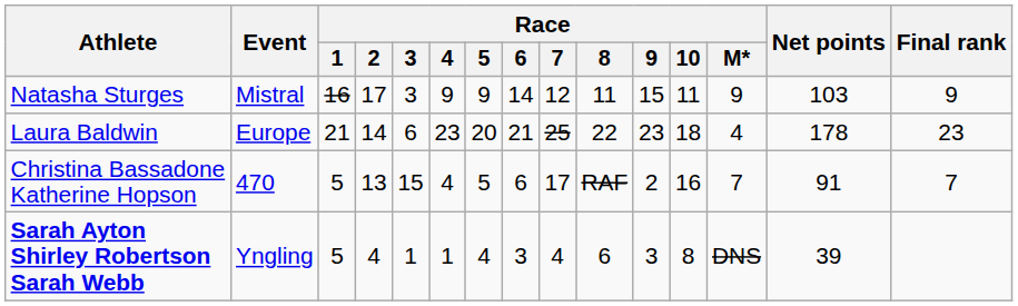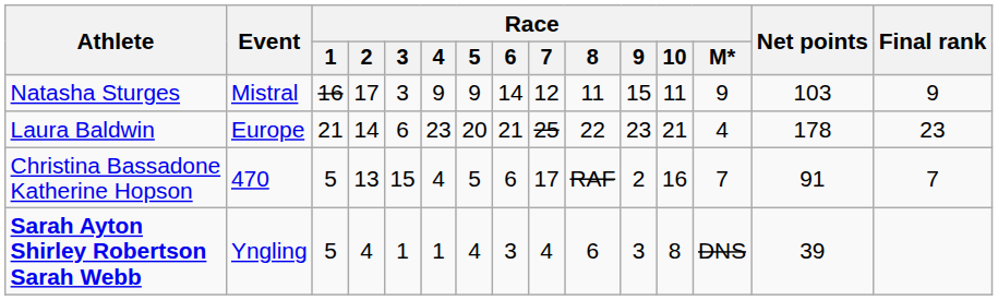 <table class="wikitable" style="font-size:90%">
 <tr>
 <th rowspan=2>Athlete</th>
 <th rowspan=2>Event</th>
 <th colspan=11>Race</th>
 <th rowspan=2>Net points</th>
 <th rowspan=2>Final rank</th>
 </tr>
 <tr style="font-size:95%">
 <th>1</th>
 <th>2</th>
 <th>3</th>
 <th>4</th>
 <th>5</th>
 <th>6</th>
 <th>7</th>
 <th>8</th>
 <th>9</th>
 <th>10</th>
 <th>M*</th>
 </tr>
 <tr align=center>
 <td align=left><a href='#'>Natasha Sturges</a></td>
 <td align=left><a href='#'>Mistral</a></td>
 <td><s>16</s></td>
 <td>17</td>
 <td>3</td>
 <td>9</td>
 <td>9</td>
 <td>14</td>
 <td>12</td>
 <td>11</td>
 <td>15</td>
 <td>11</td>
 <td>9</td>
 <td>103</td>
 <td>9</td>
 </tr>
 <tr align=center>
 <td align=left><a href='#'>Laura Baldwin</a></td>
 <td align=left><a href='#'>Europe</a></td>
 <td>21</td>
 <td>14</td>
 <td>6</td>
 <td>23</td>
 <td>20</td>
 <td>21</td>
 <td><s>25</s></td>
 <td>22</td>
 <td>23</td>
-<td>18</td>
+<td>21</td>
 <td>4</td>
 <td>178</td>
 <td>23</td>
 </tr>
 <tr align=center>
 <td align=left><a href='#'>Christina Bassadone</a><br><a href='#'>Katherine Hopson</a></td>
 <td align=left><a href='#'>470</a></td>
 <td>5</td>
 <td>13</td>
 <td>15</td>
 <td>4</td>
 <td>5</td>
 <td>6</td>
 <td>17</td>
 <td><s>RAF</s></td>
 <td>2</td>
 <td>16</td>
 <td>7</td>
 <td>91</td>
 <td>7</td>
 </tr>
 <tr align=center>
 <td align=left><strong><a href='#'>Sarah Ayton</a><br><a href='#'>Shirley Robertson</a><br><a href='#'>Sarah Webb</a></strong></td>
 <td align=left><a href='#'>Yngling</a></td>
 <td>5</td>
 <td>4</td>
 <td>1</td>
 <td>1</td>
 <td>4</td>
 <td>3</td>
 <td>4</td>
 <td>6</td>
 <td>3</td>
 <td>8</td>
 <td><s>DNS</s></td>
 <td>39</td>
 <td></td>
 </tr>
 </table>
